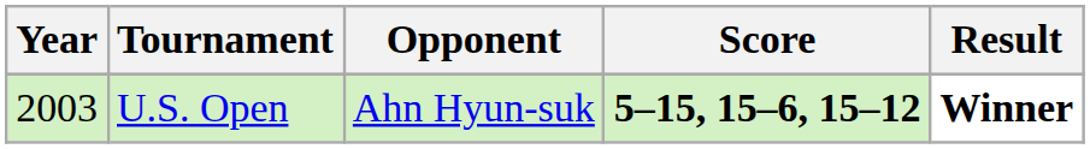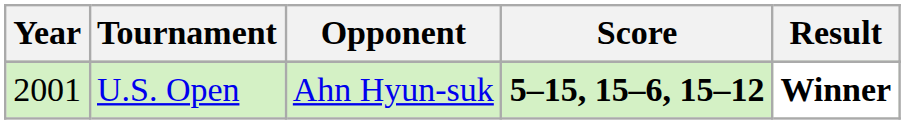 <table class="sortable wikitable" style="font-size: 90%;">
 <tr>
 <th>Year</th>
 <th>Tournament</th>
 <th>Opponent</th>
 <th>Score</th>
 <th>Result</th>
 </tr>
 <tr>
 </tr>
 <tr style="background:#D4F1C5">
-<td align="center">2003</td>
+<td align="center">2001</td>
 <td align="left"><a href='#'>U.S. Open</a></td>
 <td align="left"> <a href='#'>Ahn Hyun-suk</a></td>
 <td align="left"><strong>5–15, 15–6, 15–12</strong></td>
 <td style="text-align:left; background:white"> <strong>Winner</strong></td>
 </tr>
 </table>
